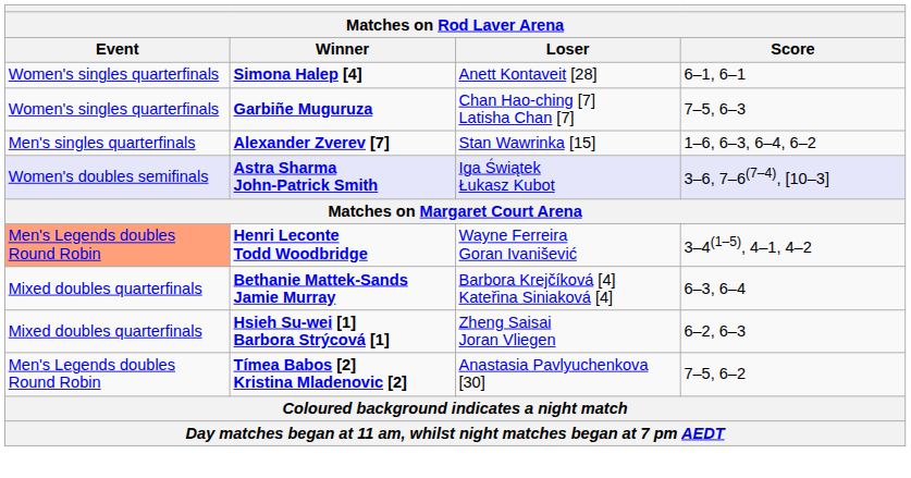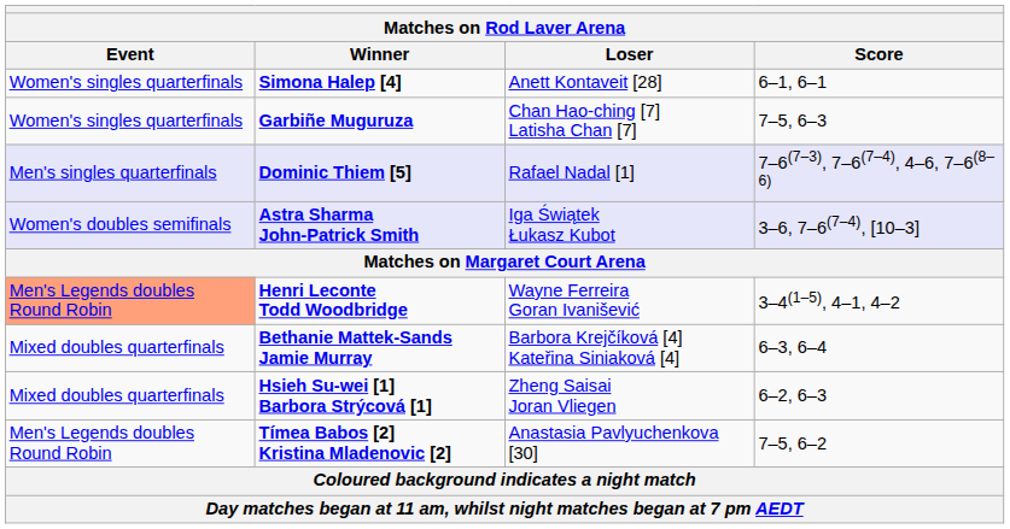 <table class="wikitable collapsible uncollapsed nowrap"  style="margin:auto;">
 <tr>
 <th colspan=4></th>
 </tr>
 <tr>
 <th colspan=4><strong>Matches on <a href='#'>Rod Laver Arena</a></strong></th>
 </tr>
 <tr>
 <th style="width:220px;">Event</th>
 <th style="width:220px;">Winner</th>
 <th style="width:220px;">Loser</th>
 <th style="width:220px;">Score</th>
 </tr>
 <tr>
 <td><a href='#'>Women's singles quarterfinals</a></td>
 <td><strong> <a href='#'>Simona Halep</a> [4]</strong></td>
 <td> <a href='#'>Anett Kontaveit</a> [28]</td>
 <td>6–1, 6–1</td>
 </tr>
 <tr>
 <td><a href='#'>Women's singles quarterfinals</a></td>
 <td><strong> <a href='#'>Garbiñe Muguruza</a></strong></td>
 <td> <a href='#'>Chan Hao-ching</a> [7] <br>  <a href='#'>Latisha Chan</a> [7]</td>
 <td>7–5, 6–3</td>
 </tr>
-<tr>
+<tr bgcolor=lavender>
 <td><a href='#'>Men's singles quarterfinals</a></td>
-<td><strong> <a href='#'>Alexander Zverev</a> [7]</strong></td>
-<td> <a href='#'>Stan Wawrinka</a> [15]</td>
-<td>1–6, 6–3, 6–4, 6–2</td>
+<td><strong> <a href='#'>Dominic Thiem</a> [5]</strong></td>
+<td> <a href='#'>Rafael Nadal</a> [1]</td>
+<td>7–6<sup>(7–3)</sup>, 7–6<sup>(7–4)</sup>, 4–6, 7–6<sup>(8–6)</sup></td>
 </tr>
 <tr bgcolor=lavender>
 <td><a href='#'>Women's doubles semifinals</a></td>
 <td><strong> <a href='#'>Astra Sharma</a><br> <a href='#'>John-Patrick Smith</a></strong></td>
 <td> <a href='#'>Iga Świątek</a><br> <a href='#'>Łukasz Kubot</a></td>
 <td>3–6, 7–6<sup>(7–4)</sup>, [10–3]</td>
 </tr>
 <tr>
 <th colspan=4><strong>Matches on <a href='#'>Margaret Court Arena</a></strong></th>
 </tr>
 <tr>
 <td style="background: lightsalmon;"><a href='#'>Men's Legends doubles Round Robin</a></td>
 <td><strong> <a href='#'>Henri Leconte</a><br> <a href='#'>Todd Woodbridge</a></strong></td>
 <td> <a href='#'>Wayne Ferreira</a><br> <a href='#'>Goran Ivanišević</a></td>
 <td>3–4<sup>(1–5)</sup>, 4–1, 4–2</td>
 </tr>
 <tr>
 <td><a href='#'>Mixed doubles quarterfinals</a></td>
 <td><strong> <a href='#'>Bethanie Mattek-Sands</a><br> <a href='#'>Jamie Murray</a></strong></td>
 <td> <a href='#'>Barbora Krejčíková</a> [4] <br>  <a href='#'>Kateřina Siniaková</a> [4]</td>
 <td>6–3, 6–4</td>
 </tr>
 <tr>
 <td><a href='#'>Mixed doubles quarterfinals</a></td>
 <td><strong> <a href='#'>Hsieh Su-wei</a> [1] <br>  <a href='#'>Barbora Strýcová</a> [1]</strong></td>
 <td> <a href='#'>Zheng Saisai</a><br> <a href='#'>Joran Vliegen</a></td>
 <td>6–2, 6–3</td>
 </tr>
 <tr>
 <td><a href='#'>Men's Legends doubles Round Robin</a></td>
 <td><strong> <a href='#'>Tímea Babos</a> [2] <br>  <a href='#'>Kristina Mladenovic</a> [2]</strong></td>
 <td> <a href='#'>Anastasia Pavlyuchenkova</a> [30]</td>
 <td>7–5, 6–2</td>
 </tr>
 <tr>
 <th colspan=4><em>Coloured background indicates a night match</em></th>
 </tr>
 <tr>
 <th colspan=4><em>Day matches began at 11 am, whilst night matches began at 7 pm <a href='#'>AEDT</a></em></th>
 </tr>
 </table>
